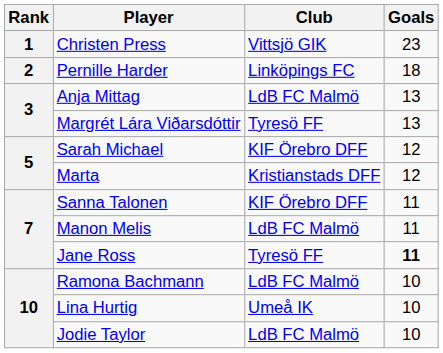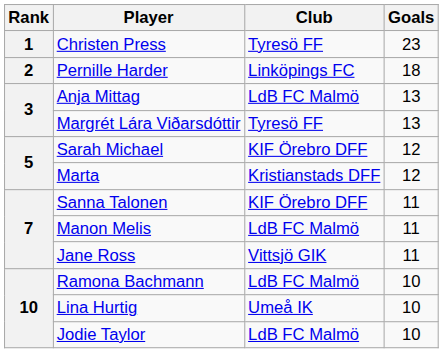 <table class="wikitable" style="text-align:center">
 <tr>
 <th>Rank</th>
 <th>Player</th>
 <th>Club</th>
 <th>Goals</th>
 </tr>
 <tr>
 <th>1</th>
 <td align="left"> <a href='#'>Christen Press</a></td>
-<td align="left"><a href='#'>Vittsjö GIK</a></td>
+<td align="left"><a href='#'>Tyresö FF</a></td>
 <td>23</td>
 </tr>
 <tr>
 <th>2</th>
 <td align="left"> <a href='#'>Pernille Harder</a></td>
 <td align="left"><a href='#'>Linköpings FC</a></td>
 <td>18</td>
 </tr>
 <tr>
 <th rowspan="2">3</th>
 <td align="left"> <a href='#'>Anja Mittag</a></td>
 <td align="left"><a href='#'>LdB FC Malmö</a></td>
 <td>13</td>
 </tr>
 <tr>
 <td align="left"> <a href='#'>Margrét Lára Viðarsdóttir</a></td>
 <td align="left"><a href='#'>Tyresö FF</a></td>
 <td>13</td>
 </tr>
 <tr>
 <th rowspan="2">5</th>
 <td align="left"> <a href='#'>Sarah Michael</a></td>
 <td align="left"><a href='#'>KIF Örebro DFF</a></td>
 <td>12</td>
 </tr>
 <tr>
 <td align="left"> <a href='#'>Marta</a></td>
 <td align="left"><a href='#'>Kristianstads DFF</a></td>
 <td>12</td>
 </tr>
 <tr>
 <th rowspan="3">7</th>
 <td align="left"> <a href='#'>Sanna Talonen</a></td>
 <td align="left"><a href='#'>KIF Örebro DFF</a></td>
 <td>11</td>
 </tr>
 <tr>
 <td align="left"> <a href='#'>Manon Melis</a></td>
 <td align="left"><a href='#'>LdB FC Malmö</a></td>
 <td>11</td>
 </tr>
 <tr>
 <td align="left"> <a href='#'>Jane Ross</a></td>
-<td align="left"><a href='#'>Tyresö FF</a></td>
-<td><strong>11</strong></td>
+<td align="left"><a href='#'>Vittsjö GIK</a></td>
+<td>11</td>
 </tr>
 <tr>
 <th rowspan="3">10</th>
 <td align="left"> <a href='#'>Ramona Bachmann</a></td>
 <td align="left"><a href='#'>LdB FC Malmö</a></td>
 <td>10</td>
 </tr>
 <tr>
 <td align="left"> <a href='#'>Lina Hurtig</a></td>
 <td align="left"><a href='#'>Umeå IK</a></td>
 <td>10</td>
 </tr>
 <tr>
 <td align="left"> <a href='#'>Jodie Taylor</a></td>
 <td align="left"><a href='#'>LdB FC Malmö</a></td>
 <td>10</td>
 </tr>
 </table>
